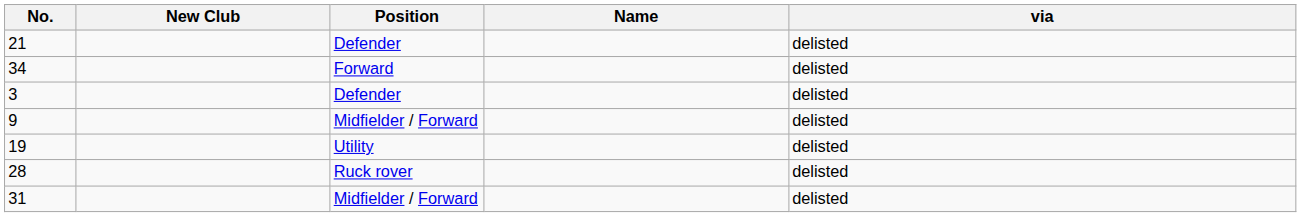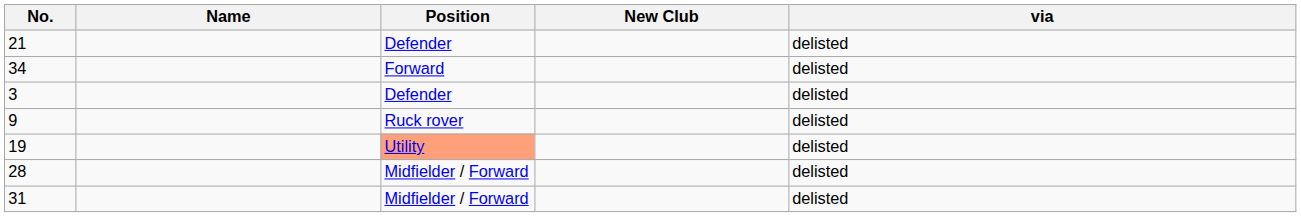 <table class="wikitable sortable" style="width:80%;">
 <tr style="background:#efefef;">
 <th width=1%>No.</th>
+<th width=6%>Name</th>
+<th width=2%>Position</th>
 <th width=5%>New Club</th>
-<th width=2%>Position</th>
-<th width=6%>Name</th>
 <th width=10%>via</th>
 </tr>
 <tr>
 <td align=left>21</td>
 <td></td>
 <td><a href='#'>Defender</a></td>
 <td></td>
 <td>delisted</td>
 </tr>
 <tr>
 <td align=left>34</td>
 <td></td>
 <td><a href='#'>Forward</a></td>
 <td></td>
 <td>delisted</td>
 </tr>
 <tr>
 <td align=left>3</td>
 <td></td>
 <td><a href='#'>Defender</a></td>
 <td></td>
 <td>delisted</td>
 </tr>
 <tr>
 <td align=left>9</td>
 <td></td>
-<td><a href='#'>Midfielder</a> / <a href='#'>Forward</a></td>
+<td><a href='#'>Ruck rover</a></td>
 <td></td>
 <td>delisted</td>
 </tr>
 <tr>
 <td align=left>19</td>
 <td></td>
-<td><a href='#'>Utility</a></td>
+<td style="background: lightsalmon;"><a href='#'>Utility</a></td>
 <td></td>
 <td>delisted</td>
 </tr>
 <tr>
 <td align=left>28</td>
 <td></td>
-<td><a href='#'>Ruck rover</a></td>
+<td><a href='#'>Midfielder</a> / <a href='#'>Forward</a></td>
 <td></td>
 <td>delisted</td>
 </tr>
 <tr>
 <td align=left>31</td>
 <td></td>
 <td><a href='#'>Midfielder</a> / <a href='#'>Forward</a></td>
 <td></td>
 <td>delisted</td>
 </tr>
 </table>
